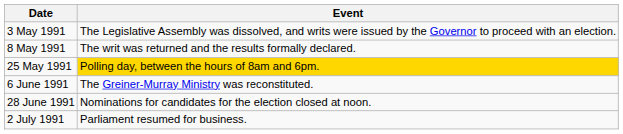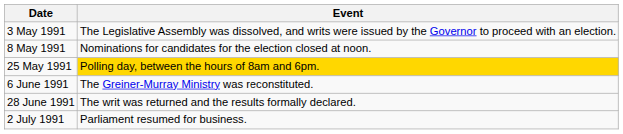 <table class="wikitable">
 <tr>
 <th>Date</th>
 <th>Event</th>
 </tr>
 <tr>
 <td>3 May 1991</td>
 <td>The Legislative Assembly was dissolved, and writs were issued by the <a href='#'>Governor</a> to proceed with an election.</td>
 </tr>
 <tr>
 <td>8 May 1991</td>
-<td>The writ was returned and the results formally declared.</td>
+<td>Nominations for candidates for the election closed at noon.</td>
 </tr>
 <tr>
 <td>25 May 1991</td>
 <td style="background: gold;">Polling day, between the hours of 8am and 6pm.</td>
 </tr>
 <tr>
 <td>6 June 1991</td>
 <td>The <a href='#'>Greiner-Murray Ministry</a> was reconstituted.</td>
 </tr>
 <tr>
 <td>28 June 1991</td>
-<td>Nominations for candidates for the election closed at noon.</td>
+<td>The writ was returned and the results formally declared.</td>
 </tr>
 <tr>
 <td>2 July 1991</td>
 <td>Parliament resumed for business.</td>
 </tr>
 </table>
